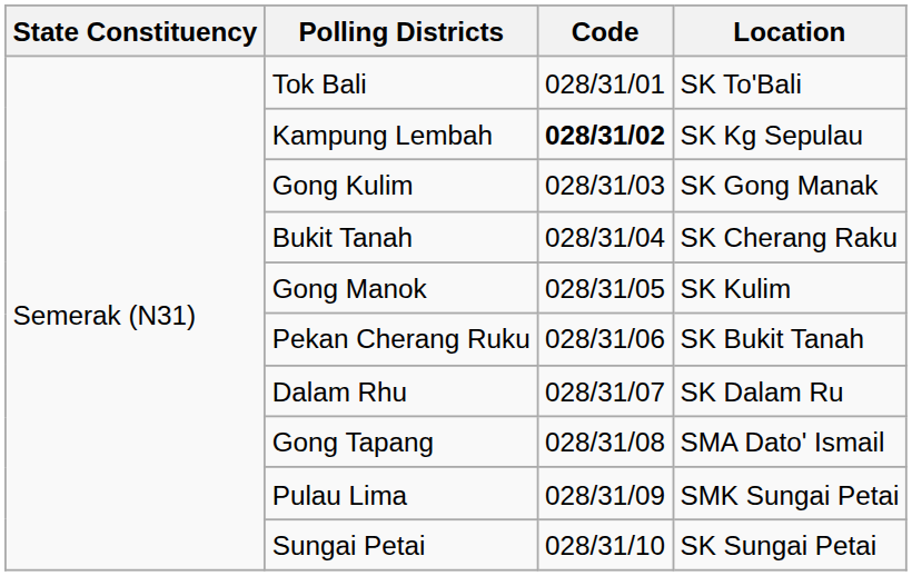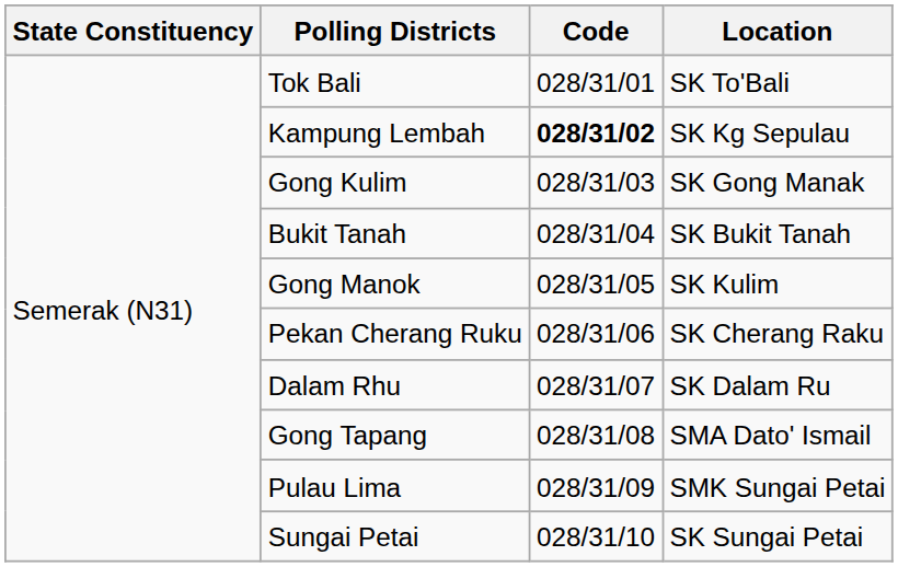 <table class="wikitable sortable mw-collapsible">
 <tr>
 <th><small>State Constituency</small></th>
 <th><small>Polling Districts</small></th>
 <th><small>Code</small></th>
 <th><small>Location</small></th>
 </tr>
 <tr>
 <td rowspan="10"><small>Semerak (N31)</small></td>
 <td><small>Tok Bali</small></td>
 <td><small>028/31/01</small></td>
 <td><small>SK To'Bali</small></td>
 </tr>
 <tr>
 <td><small>Kampung Lembah</small></td>
 <td><strong><small>028/31/02</small></strong></td>
 <td><small>SK Kg Sepulau</small></td>
 </tr>
 <tr>
 <td><small>Gong Kulim</small></td>
 <td><small>028/31/03</small></td>
 <td><small>SK Gong Manak</small></td>
 </tr>
 <tr>
 <td><small>Bukit Tanah</small></td>
 <td><small>028/31/04</small></td>
-<td><small>SK Cherang Raku</small></td>
+<td><small>SK Bukit Tanah</small></td>
 </tr>
 <tr>
 <td><small>Gong Manok</small></td>
 <td><small>028/31/05</small></td>
 <td><small>SK Kulim</small></td>
 </tr>
 <tr>
 <td><small>Pekan Cherang Ruku</small></td>
 <td><small>028/31/06</small></td>
-<td><small>SK Bukit Tanah</small></td>
+<td><small>SK Cherang Raku</small></td>
 </tr>
 <tr>
 <td><small>Dalam Rhu</small></td>
 <td><small>028/31/07</small></td>
 <td><small>SK Dalam Ru</small></td>
 </tr>
 <tr>
 <td><small>Gong Tapang</small></td>
 <td><small>028/31/08</small></td>
 <td><small>SMA Dato' Ismail</small></td>
 </tr>
 <tr>
 <td><small>Pulau Lima</small></td>
 <td><small>028/31/09</small></td>
 <td><small>SMK Sungai Petai</small></td>
 </tr>
 <tr>
 <td><small>Sungai Petai</small></td>
 <td><small>028/31/10</small></td>
 <td><small>SK Sungai Petai</small></td>
 </tr>
 </table>
